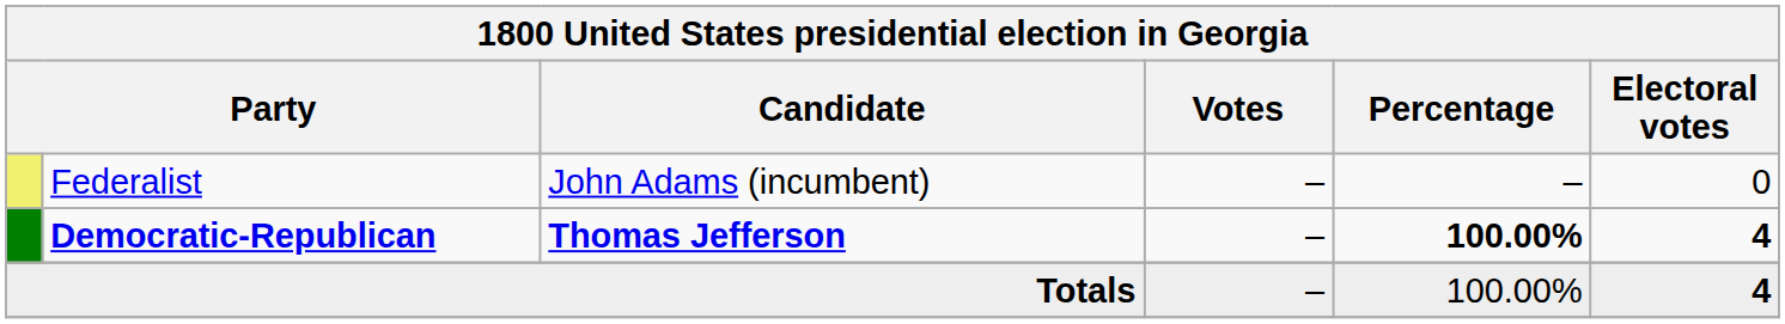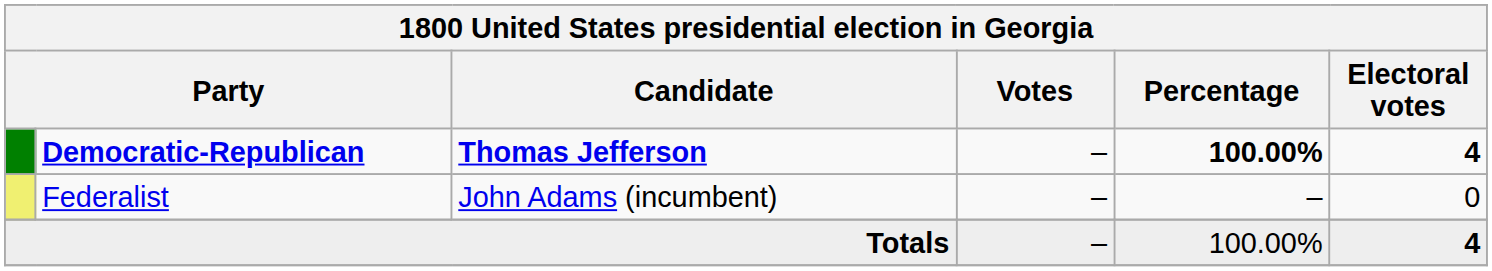 <table class="wikitable" style="font-size: 95%;">
 <tr>
 <th colspan="6">1800 United States presidential election in Georgia</th>
 </tr>
 <tr>
 <th colspan="2" style="width: 15em">Party</th>
 <th style="width: 17em">Candidate</th>
 <th style="width: 5em">Votes</th>
 <th style="width: 7em">Percentage</th>
 <th style="width: 5em">Electoral votes</th>
 </tr>
 <tr>
+<th style="background-color:#008000; width: 3px"></th>
+<td style="width: 130px"><strong><a href='#'>Democratic-Republican</a></strong></td>
+<td><strong><a href='#'>Thomas Jefferson</a></strong></td>
+<td align="right">–</td>
+<td align="right"><strong>100.00%</strong></td>
+<td align="right"><strong>4</strong></td>
+</tr>
+<tr>
 <th style="background-color:#F0F071; width: 3px"></th>
 <td style="width: 130px"><a href='#'>Federalist</a></td>
 <td><a href='#'>John Adams</a> (incumbent)</td>
 <td align="right">–</td>
 <td align="right">–</td>
 <td align="right">0</td>
-</tr>
-<tr>
-<th style="background-color:#008000; width: 3px"></th>
-<td style="width: 130px"><strong><a href='#'>Democratic-Republican</a></strong></td>
-<td><strong><a href='#'>Thomas Jefferson</a></strong></td>
-<td align="right">–</td>
-<td align="right"><strong>100.00%</strong></td>
-<td align="right"><strong>4</strong></td>
 </tr>
 <tr>
 </tr>
 <tr bgcolor="#EEEEEE">
 <td colspan="3" align="right"><strong>Totals</strong></td>
 <td align="right">–</td>
 <td align="right">100.00%</td>
 <td align="right"><strong>4</strong></td>
 </tr>
 <tr>
 </tr>
 </table>
